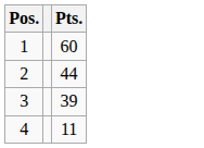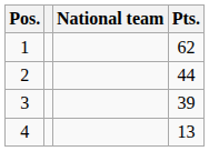 <table class=wikitable>
 <tr>
 <th>Pos.</th>
 <th></th>
+<th>National team</th>
 <th>Pts.</th>
 </tr>
 <tr align=center >
 <td>1</td>
 <td></td>
-<td>60</td>
+<td align=left></td>
+<td>62</td>
 </tr>
 <tr align=center >
 <td>2</td>
 <td></td>
+<td align=left></td>
 <td>44</td>
 </tr>
 <tr align=center >
 <td>3</td>
 <td></td>
+<td align=left></td>
 <td>39</td>
 </tr>
 <tr align=center>
 <td>4</td>
 <td></td>
-<td>11</td>
+<td align=left></td>
+<td>13</td>
 </tr>
 </table>
